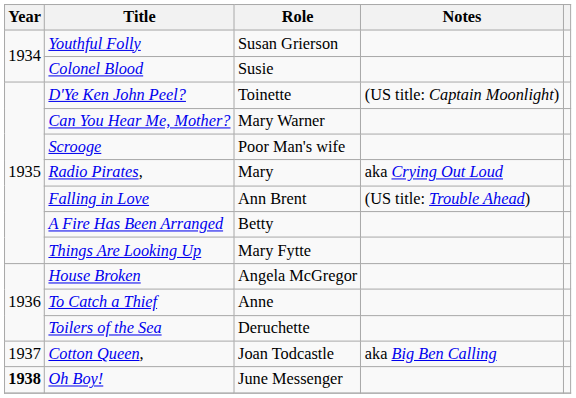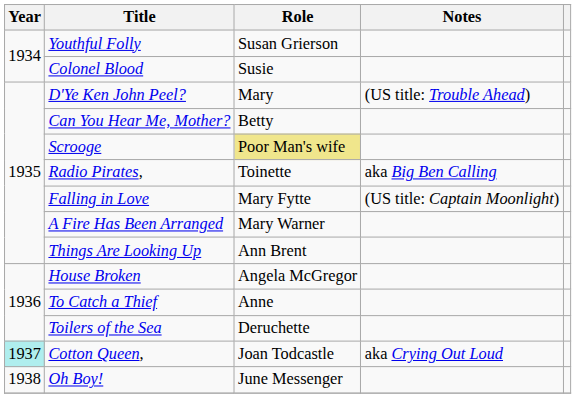 <table class="wikitable sortable">
 <tr>
 <th>Year</th>
 <th>Title</th>
 <th>Role</th>
 <th>Notes</th>
 <th></th>
 </tr>
 <tr>
 <td rowspan="2">1934</td>
 <td><em><a href='#'>Youthful Folly</a></em></td>
 <td>Susan Grierson</td>
 <td></td>
 <td></td>
 </tr>
 <tr>
 <td><em><a href='#'>Colonel Blood</a></em></td>
 <td>Susie</td>
 <td></td>
 <td></td>
 </tr>
 <tr>
 <td rowspan="7">1935</td>
 <td><em><a href='#'>D'Ye Ken John Peel?</a></em></td>
+<td>Mary</td>
+<td>(US title: <em><a href='#'>Trouble Ahead</a></em>)</td>
+<td></td>
+</tr>
+<tr>
+<td><em><a href='#'>Can You Hear Me, Mother?</a></em></td>
+<td>Betty</td>
+<td></td>
+<td></td>
+</tr>
+<tr>
+<td><em><a href='#'>Scrooge</a></em></td>
+<td style="background: khaki;">Poor Man's wife</td>
+<td></td>
+<td></td>
+</tr>
+<tr>
+<td><em><a href='#'>Radio Pirates</a></em>,</td>
 <td>Toinette</td>
+<td>aka <em><a href='#'>Big Ben Calling</a></em></td>
+<td></td>
+</tr>
+<tr>
+<td><em><a href='#'>Falling in Love</a></em></td>
+<td>Mary Fytte</td>
 <td>(US title: <em>Captain Moonlight</em>)</td>
 <td></td>
 </tr>
 <tr>
-<td><em><a href='#'>Can You Hear Me, Mother?</a></em></td>
+<td><em><a href='#'>A Fire Has Been Arranged</a></em></td>
 <td>Mary Warner</td>
 <td></td>
 <td></td>
 </tr>
 <tr>
-<td><em><a href='#'>Scrooge</a></em></td>
-<td>Poor Man's wife</td>
-<td></td>
-<td></td>
-</tr>
-<tr>
-<td><em><a href='#'>Radio Pirates</a></em>,</td>
-<td>Mary</td>
-<td>aka <em><a href='#'>Crying Out Loud</a></em></td>
-<td></td>
-</tr>
-<tr>
-<td><em><a href='#'>Falling in Love</a></em></td>
+<td><em><a href='#'>Things Are Looking Up</a></em></td>
 <td>Ann Brent</td>
-<td>(US title: <em><a href='#'>Trouble Ahead</a></em>)</td>
-<td></td>
-</tr>
-<tr>
-<td><em><a href='#'>A Fire Has Been Arranged</a></em></td>
-<td>Betty</td>
-<td></td>
-<td></td>
-</tr>
-<tr>
-<td><em><a href='#'>Things Are Looking Up</a></em></td>
-<td>Mary Fytte</td>
 <td></td>
 <td></td>
 </tr>
 <tr>
 <td rowspan="3">1936</td>
 <td><em><a href='#'>House Broken</a></em></td>
 <td>Angela McGregor</td>
 <td></td>
 <td></td>
 </tr>
 <tr>
 <td><em><a href='#'>To Catch a Thief</a></em></td>
 <td>Anne</td>
 <td></td>
 <td></td>
 </tr>
 <tr>
 <td><em><a href='#'>Toilers of the Sea</a></em></td>
 <td>Deruchette</td>
 <td></td>
 <td></td>
 </tr>
 <tr>
-<td>1937</td>
+<td style="background: paleturquoise;">1937</td>
 <td><em><a href='#'>Cotton Queen</a></em>,</td>
 <td>Joan Todcastle</td>
-<td>aka <em><a href='#'>Big Ben Calling</a></em></td>
+<td>aka <em><a href='#'>Crying Out Loud</a></em></td>
 <td></td>
 </tr>
 <tr>
-<td><strong>1938</strong></td>
+<td>1938</td>
 <td><em><a href='#'>Oh Boy!</a></em></td>
 <td>June Messenger</td>
 <td></td>
 <td></td>
 </tr>
 <tr>
 </tr>
 </table>
